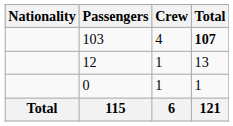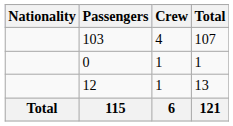 <table class="sortable wikitable" style="font-size:85%; margin:0 0 0.5em 1em; float:right;">
 <tr style="background:#ccf;">
 <th>Nationality</th>
 <th>Passengers</th>
 <th>Crew</th>
 <th>Total</th>
 </tr>
 <tr valign=top>
 <td></td>
 <td>103</td>
 <td>4</td>
-<td><strong>107</strong></td>
+<td>107</td>
+</tr>
+<tr valign=top>
+<td></td>
+<td>0</td>
+<td>1</td>
+<td>1</td>
 </tr>
 <tr valign=top>
 <td></td>
 <td>12</td>
 <td>1</td>
 <td>13</td>
-</tr>
-<tr valign=top>
-<td></td>
-<td>0</td>
-<td>1</td>
-<td>1</td>
 </tr>
 <tr>
 <th>Total</th>
 <th>115</th>
 <th>6</th>
 <th>121</th>
 </tr>
 </table>
